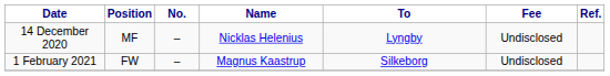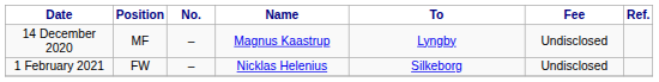 <table class="wikitable" style="text-align:center; font-size:90%; ">
 <tr>
 <th style="background:white; color:navy; bordercolor=firebrick; width:120px;">Date</th>
 <th style="background:white; color:navy; bordercolor=firebrick; width:50px;">Position</th>
 <th style="background:white; color:navy; bordercolor=firebrick; width:50px;">No.</th>
 <th style="background:white; color:navy; bordercolor=firebrick; width:150px;">Name</th>
 <th style="background:white; color:navy; bordercolor=firebrick; width:200px;">To</th>
 <th style="background:white; color:navy; bordercolor=firebrick; width:110px;">Fee</th>
 <th style="background:white; color:navy; bordercolor=firebrick; width:25px;">Ref.</th>
 </tr>
 <tr>
 <td>14 December 2020</td>
 <td>MF</td>
 <td>–</td>
-<td> <a href='#'>Nicklas Helenius</a></td>
+<td> <a href='#'>Magnus Kaastrup</a></td>
 <td> <a href='#'>Lyngby</a></td>
 <td>Undisclosed</td>
 <td></td>
 </tr>
 <tr>
 <td>1 February 2021</td>
 <td>FW</td>
 <td>–</td>
-<td> <a href='#'>Magnus Kaastrup</a></td>
+<td> <a href='#'>Nicklas Helenius</a></td>
 <td> <a href='#'>Silkeborg</a></td>
 <td>Undisclosed</td>
 <td></td>
 </tr>
 <tr>
 </tr>
 </table>
